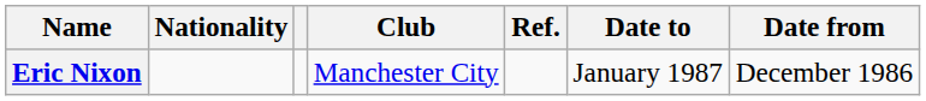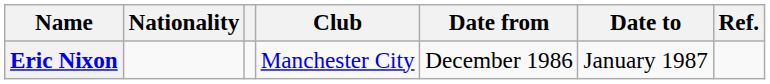 <table class="wikitable plainrowheaders">
 <tr>
 <th scope="col">Name</th>
 <th scope="col">Nationality</th>
 <th scope="col"></th>
 <th scope="col">Club</th>
+<th scope="col">Date from</th>
+<th scope="col">Date to</th>
 <th scope="col">Ref.</th>
-<th scope="col">Date to</th>
-<th scope="col">Date from</th>
 </tr>
 <tr>
 <th scope="row"><a href='#'>Eric Nixon</a></th>
 <td></td>
 <td align="center"></td>
 <td> <a href='#'>Manchester City</a></td>
+<td>December 1986</td>
+<td>January 1987</td>
 <td align="center"></td>
-<td>January 1987</td>
-<td>December 1986</td>
 </tr>
 </table>
